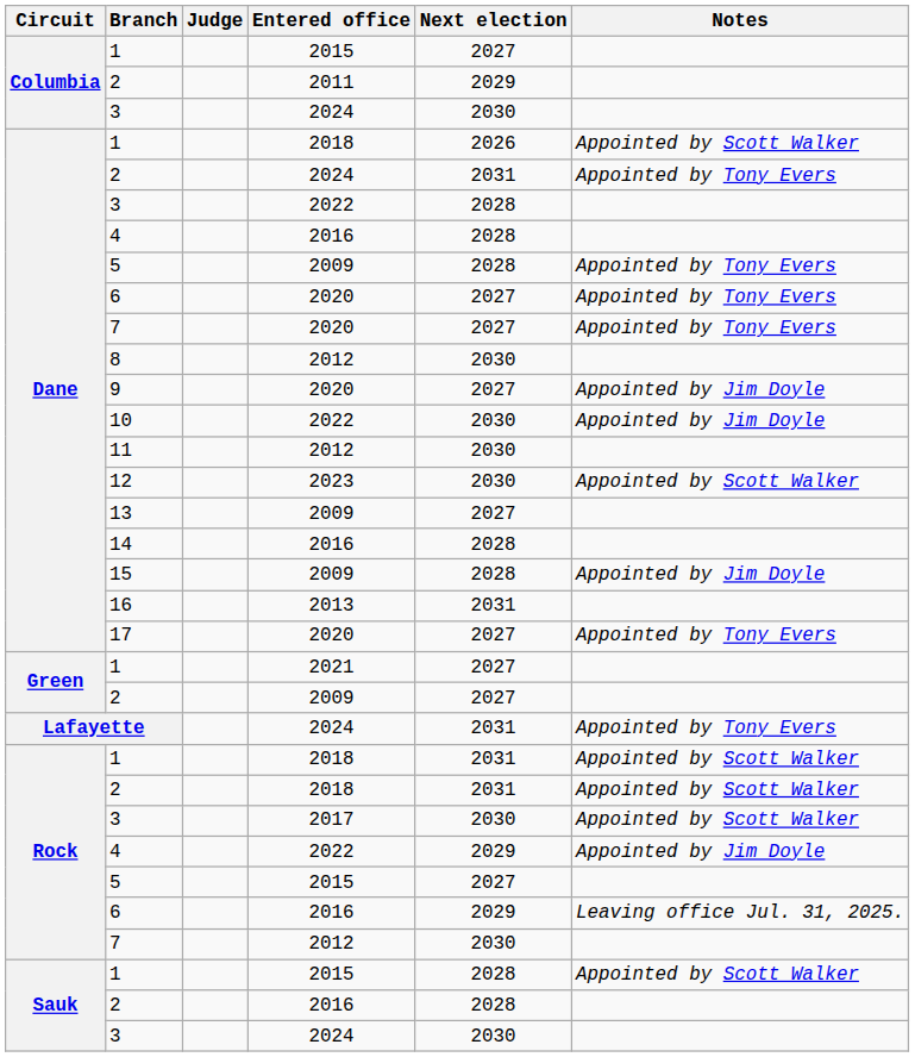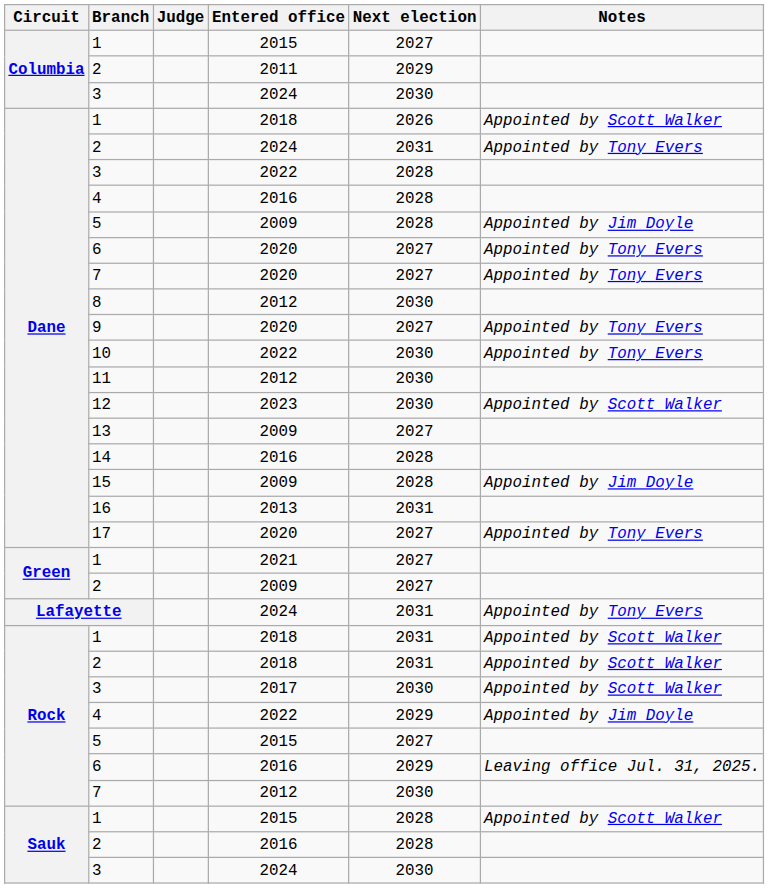 <table class="wikitable sortable">
 <tr>
 <th>Circuit</th>
 <th>Branch</th>
 <th>Judge</th>
 <th>Entered office</th>
 <th>Next election</th>
 <th>Notes</th>
 </tr>
 <tr>
 <th rowspan="3"><a href='#'>Columbia</a></th>
 <td>1</td>
 <td></td>
 <td align="center">2015</td>
 <td align="center">2027</td>
 <td></td>
 </tr>
 <tr>
 <td>2</td>
 <td></td>
 <td align="center">2011</td>
 <td align="center">2029</td>
 <td></td>
 </tr>
 <tr>
 <td>3</td>
 <td></td>
 <td align="center">2024</td>
 <td align="center">2030</td>
 <td></td>
 </tr>
 <tr>
 <th rowspan="17"><a href='#'>Dane</a></th>
 <td>1</td>
 <td></td>
 <td align="center">2018</td>
 <td align="center">2026</td>
 <td><em>Appointed by <a href='#'>Scott Walker</a></em></td>
 </tr>
 <tr>
 <td>2</td>
 <td></td>
 <td align="center">2024</td>
 <td align="center">2031</td>
 <td><em>Appointed by <a href='#'>Tony Evers</a></em></td>
 </tr>
 <tr>
 <td>3</td>
 <td></td>
 <td align="center">2022</td>
 <td align="center">2028</td>
 <td></td>
 </tr>
 <tr>
 <td>4</td>
 <td></td>
 <td align="center">2016</td>
 <td align="center">2028</td>
 <td></td>
 </tr>
 <tr>
 <td>5</td>
 <td></td>
 <td align="center">2009</td>
 <td align="center">2028</td>
-<td><em>Appointed by <a href='#'>Tony Evers</a></em></td>
+<td><em>Appointed by <a href='#'>Jim Doyle</a></em></td>
 </tr>
 <tr>
 <td>6</td>
 <td></td>
 <td align="center">2020</td>
 <td align="center">2027</td>
 <td><em>Appointed by <a href='#'>Tony Evers</a></em></td>
 </tr>
 <tr>
 <td>7</td>
 <td></td>
 <td align="center">2020</td>
 <td align="center">2027</td>
 <td><em>Appointed by <a href='#'>Tony Evers</a></em></td>
 </tr>
 <tr>
 <td>8</td>
 <td></td>
 <td align="center">2012</td>
 <td align="center">2030</td>
 <td></td>
 </tr>
 <tr>
 <td>9</td>
 <td></td>
 <td align="center">2020</td>
 <td align="center">2027</td>
-<td><em>Appointed by <a href='#'>Jim Doyle</a></em></td>
+<td><em>Appointed by <a href='#'>Tony Evers</a></em></td>
 </tr>
 <tr>
 <td>10</td>
 <td></td>
 <td align="center">2022</td>
 <td align="center">2030</td>
-<td><em>Appointed by <a href='#'>Jim Doyle</a></em></td>
+<td><em>Appointed by <a href='#'>Tony Evers</a></em></td>
 </tr>
 <tr>
 <td>11</td>
 <td></td>
 <td align="center">2012</td>
 <td align="center">2030</td>
 <td></td>
 </tr>
 <tr>
 <td>12</td>
 <td></td>
 <td align="center">2023</td>
 <td align="center">2030</td>
 <td><em>Appointed by <a href='#'>Scott Walker</a></em></td>
 </tr>
 <tr>
 <td>13</td>
 <td></td>
 <td align="center">2009</td>
 <td align="center">2027</td>
 <td></td>
 </tr>
 <tr>
 <td>14</td>
 <td></td>
 <td align="center">2016</td>
 <td align="center">2028</td>
 <td></td>
 </tr>
 <tr>
 <td>15</td>
 <td></td>
 <td align="center">2009</td>
 <td align="center">2028</td>
 <td><em>Appointed by <a href='#'>Jim Doyle</a></em></td>
 </tr>
 <tr>
 <td>16</td>
 <td></td>
 <td align="center">2013</td>
 <td align="center">2031</td>
 <td></td>
 </tr>
 <tr>
 <td>17</td>
 <td></td>
 <td align="center">2020</td>
 <td align="center">2027</td>
 <td><em>Appointed by <a href='#'>Tony Evers</a></em></td>
 </tr>
 <tr>
 <th rowspan="2"><a href='#'>Green</a></th>
 <td>1</td>
 <td></td>
 <td align="center">2021</td>
 <td align="center">2027</td>
 <td></td>
 </tr>
 <tr>
 <td>2</td>
 <td></td>
 <td align="center">2009</td>
 <td align="center">2027</td>
 <td></td>
 </tr>
 <tr>
 <th colspan="2"><a href='#'>Lafayette</a></th>
 <td></td>
 <td align="center">2024</td>
 <td align="center">2031</td>
 <td><em>Appointed by <a href='#'>Tony Evers</a></em></td>
 </tr>
 <tr>
 <th rowspan="7"><a href='#'>Rock</a></th>
 <td>1</td>
 <td></td>
 <td align="center">2018</td>
 <td align="center">2031</td>
 <td><em>Appointed by <a href='#'>Scott Walker</a></em></td>
 </tr>
 <tr>
 <td>2</td>
 <td></td>
 <td align="center">2018</td>
 <td align="center">2031</td>
 <td><em>Appointed by <a href='#'>Scott Walker</a></em></td>
 </tr>
 <tr>
 <td>3</td>
 <td></td>
 <td align="center">2017</td>
 <td align="center">2030</td>
 <td><em>Appointed by <a href='#'>Scott Walker</a></em></td>
 </tr>
 <tr>
 <td>4</td>
 <td></td>
 <td align="center">2022</td>
 <td align="center">2029</td>
 <td><em>Appointed by <a href='#'>Jim Doyle</a></em></td>
 </tr>
 <tr>
 <td>5</td>
 <td></td>
 <td align="center">2015</td>
 <td align="center">2027</td>
 <td></td>
 </tr>
 <tr>
 <td>6</td>
 <td></td>
 <td align="center">2016</td>
 <td align="center">2029</td>
 <td><em>Leaving office Jul. 31, 2025.</em></td>
 </tr>
 <tr>
 <td>7</td>
 <td></td>
 <td align="center">2012</td>
 <td align="center">2030</td>
 <td></td>
 </tr>
 <tr>
 <th rowspan="3"><a href='#'>Sauk</a></th>
 <td>1</td>
 <td></td>
 <td align="center">2015</td>
 <td align="center">2028</td>
 <td><em>Appointed by <a href='#'>Scott Walker</a></em></td>
 </tr>
 <tr>
 <td>2</td>
 <td></td>
 <td align="center">2016</td>
 <td align="center">2028</td>
 <td></td>
 </tr>
 <tr>
 <td>3</td>
 <td></td>
 <td align="center">2024</td>
 <td align="center">2030</td>
 <td></td>
 </tr>
 </table>
